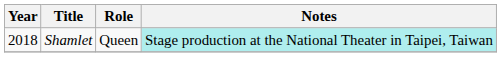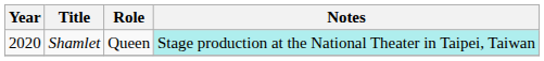 <table class="wikitable">
 <tr>
 <th>Year</th>
 <th>Title</th>
 <th>Role</th>
 <th>Notes</th>
 </tr>
 <tr>
-<td>2018</td>
+<td>2020</td>
 <td><em>Shamlet</em></td>
 <td>Queen</td>
 <td style="background: paleturquoise;">Stage production at the National Theater in Taipei, Taiwan</td>
 </tr>
 <tr>
 </tr>
 </table>
